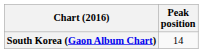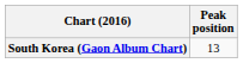 <table class="wikitable sortable plainrowheaders" style="text-align:center;">
 <tr>
 <th>Chart (2016)</th>
 <th>Peak<br>position</th>
 </tr>
 <tr>
 <th scope="row">South Korea (<a href='#'>Gaon Album Chart</a>)</th>
-<td>14</td>
+<td>13</td>
 </tr>
 </table>
